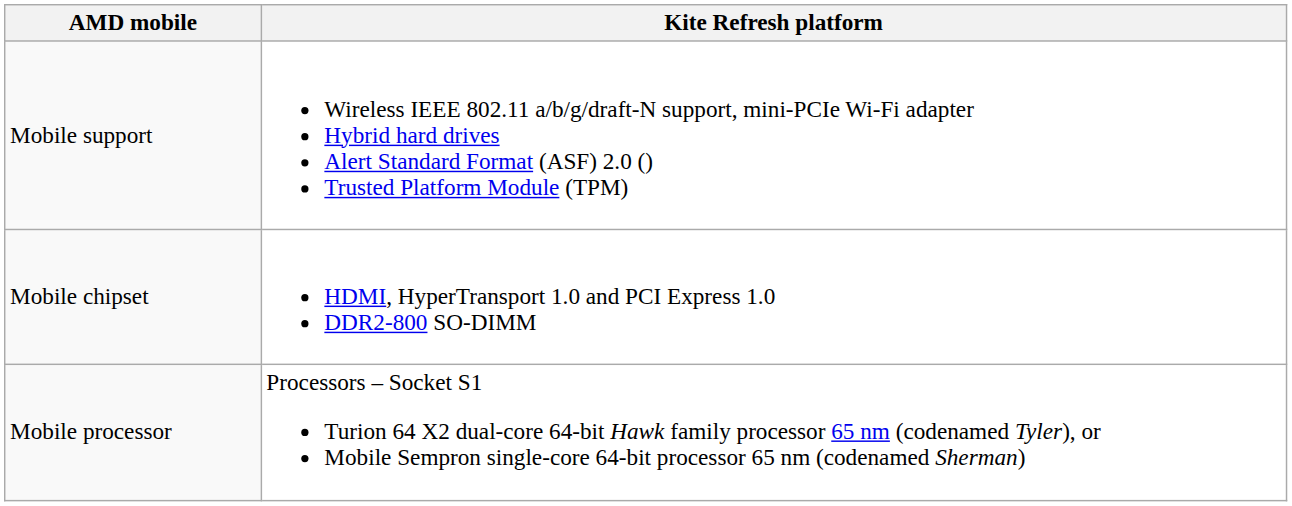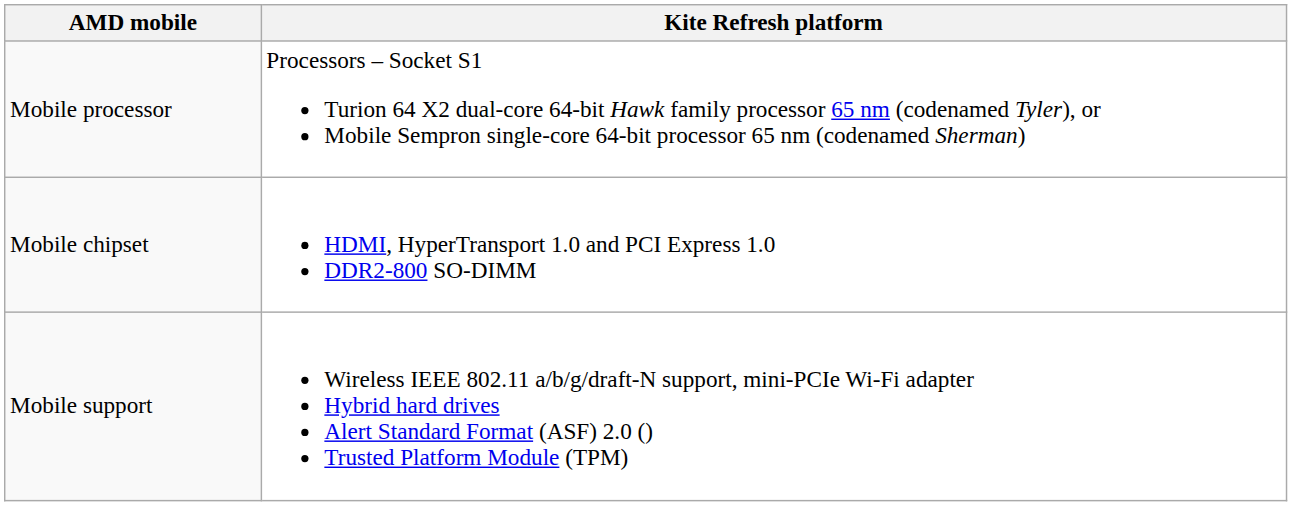 <table class="wikitable" style="width:70%;">
 <tr>
 <th style="width:20%;">AMD mobile</th>
 <th>Kite Refresh platform</th>
 </tr>
 <tr>
-<td>Mobile support</td>
-<td style="background:white"><br><ul><li>Wireless IEEE 802.11 a/b/g/draft-N support, mini-PCIe Wi-Fi adapter</li><li><a href='#'>Hybrid hard drives</a></li><li><a href='#'>Alert Standard Format</a> (ASF) 2.0 ()</li><li><a href='#'>Trusted Platform Module</a> (TPM)</li></ul></td>
+<td>Mobile processor</td>
+<td style="background:white">Processors – Socket S1<br><ul><li>Turion 64 X2 dual-core 64-bit <em>Hawk</em> family processor <a href='#'>65 nm</a> (codenamed <em>Tyler</em>), or</li><li>Mobile Sempron single-core 64-bit processor 65 nm (codenamed <em>Sherman</em>)</li></ul></td>
 </tr>
 <tr>
 <td>Mobile chipset</td>
 <td style="background:white"><br><ul><li><a href='#'>HDMI</a>, HyperTransport 1.0 and PCI Express 1.0</li><li><a href='#'>DDR2-800</a> SO-DIMM</li></ul></td>
 </tr>
 <tr>
-<td>Mobile processor</td>
-<td style="background:white">Processors – Socket S1<br><ul><li>Turion 64 X2 dual-core 64-bit <em>Hawk</em> family processor <a href='#'>65 nm</a> (codenamed <em>Tyler</em>), or</li><li>Mobile Sempron single-core 64-bit processor 65 nm (codenamed <em>Sherman</em>)</li></ul></td>
+<td>Mobile support</td>
+<td style="background:white"><br><ul><li>Wireless IEEE 802.11 a/b/g/draft-N support, mini-PCIe Wi-Fi adapter</li><li><a href='#'>Hybrid hard drives</a></li><li><a href='#'>Alert Standard Format</a> (ASF) 2.0 ()</li><li><a href='#'>Trusted Platform Module</a> (TPM)</li></ul></td>
 </tr>
 </table>
